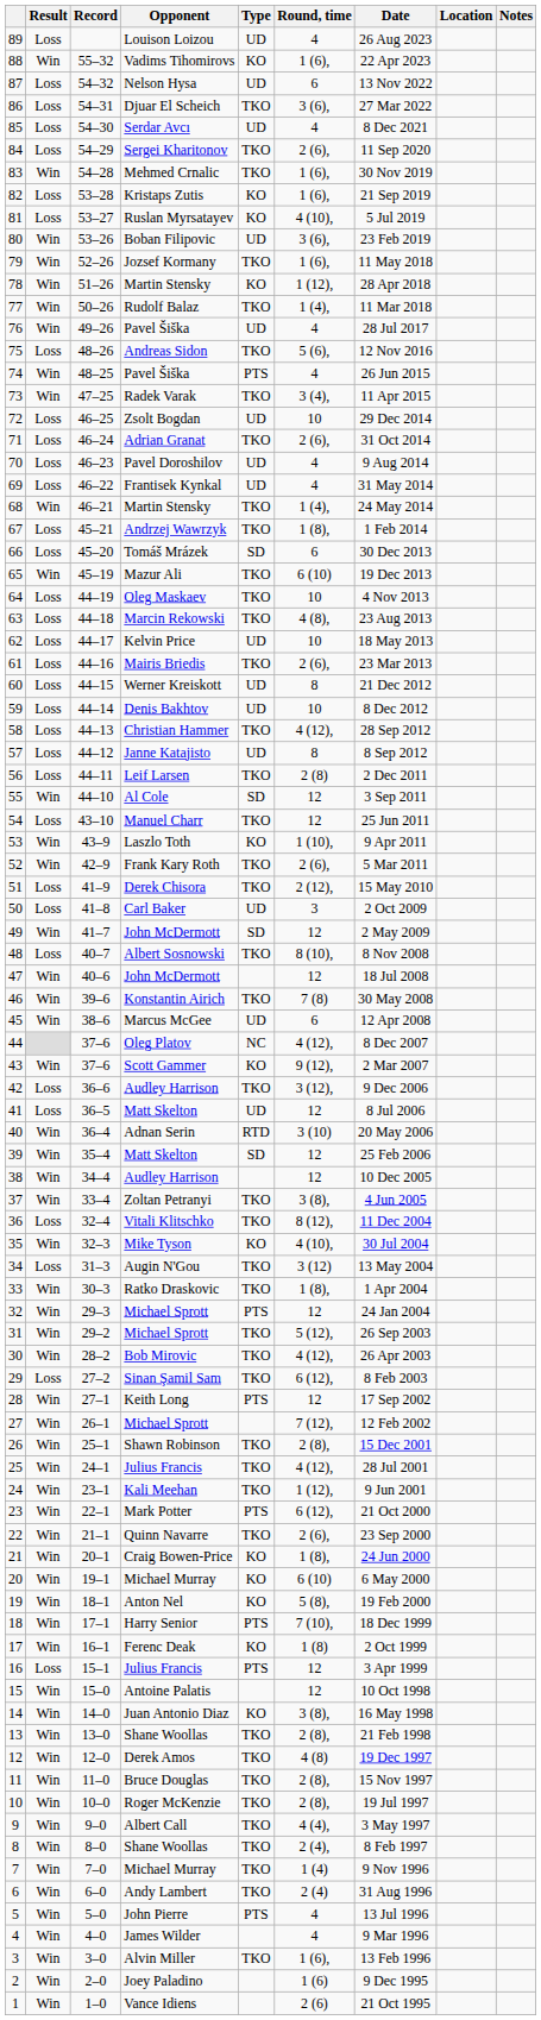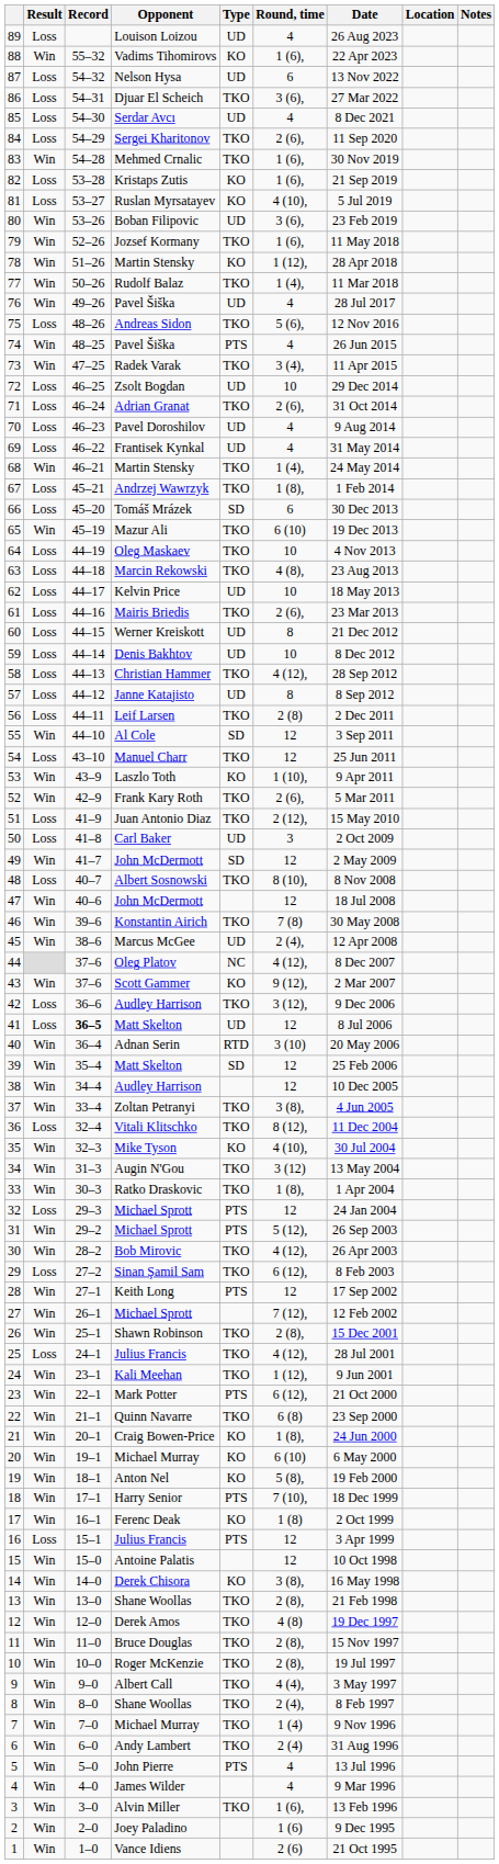 <table class="wikitable" style="text-align:center">
 <tr>
 <th></th>
 <th>Result</th>
 <th>Record</th>
 <th>Opponent</th>
 <th>Type</th>
 <th>Round, time</th>
 <th>Date</th>
 <th>Location</th>
 <th>Notes</th>
 </tr>
 <tr>
 <td>89</td>
 <td>Loss</td>
 <td></td>
 <td style="text-align:left;">Louison Loizou</td>
 <td>UD</td>
 <td>4</td>
 <td>26 Aug 2023</td>
 <td style="text-align:left;"></td>
 <td></td>
 </tr>
 <tr>
 <td>88</td>
 <td>Win</td>
 <td>55–32 </td>
 <td style="text-align:left;">Vadims Tihomirovs</td>
 <td>KO</td>
 <td>1 (6), </td>
 <td>22 Apr 2023</td>
 <td style="text-align:left;"></td>
 <td></td>
 </tr>
 <tr>
 <td>87</td>
 <td>Loss</td>
 <td>54–32 </td>
 <td style="text-align:left;">Nelson Hysa</td>
 <td>UD</td>
 <td>6</td>
 <td>13 Nov 2022</td>
 <td style="text-align:left;"></td>
 <td></td>
 </tr>
 <tr>
 <td>86</td>
 <td>Loss</td>
 <td>54–31 </td>
 <td style="text-align:left;">Djuar El Scheich</td>
 <td>TKO</td>
 <td>3 (6), </td>
 <td>27 Mar 2022</td>
 <td style="text-align:left;"></td>
 <td></td>
 </tr>
 <tr>
 <td>85</td>
 <td>Loss</td>
 <td>54–30 </td>
 <td style="text-align:left;"><a href='#'>Serdar Avcı</a></td>
 <td>UD</td>
 <td>4</td>
 <td>8 Dec 2021</td>
 <td style="text-align:left;"></td>
 <td></td>
 </tr>
 <tr>
 <td>84</td>
 <td>Loss</td>
 <td>54–29 </td>
 <td style="text-align:left;"><a href='#'>Sergei Kharitonov</a></td>
 <td>TKO</td>
 <td>2 (6), </td>
 <td>11 Sep 2020</td>
 <td style="text-align:left;"></td>
 <td></td>
 </tr>
 <tr>
 <td>83</td>
 <td>Win</td>
 <td>54–28 </td>
 <td style="text-align:left;">Mehmed Crnalic</td>
 <td>TKO</td>
 <td>1 (6), </td>
 <td>30 Nov 2019</td>
 <td style="text-align:left;"></td>
 <td></td>
 </tr>
 <tr>
 <td>82</td>
 <td>Loss</td>
 <td>53–28 </td>
 <td style="text-align:left;">Kristaps Zutis</td>
 <td>KO</td>
 <td>1 (6), </td>
 <td>21 Sep 2019</td>
 <td style="text-align:left;"></td>
 <td></td>
 </tr>
 <tr>
 <td>81</td>
 <td>Loss</td>
 <td>53–27 </td>
 <td style="text-align:left;">Ruslan Myrsatayev</td>
 <td>KO</td>
 <td>4 (10), </td>
 <td>5 Jul 2019</td>
 <td style="text-align:left;"></td>
 <td></td>
 </tr>
 <tr>
 <td>80</td>
 <td>Win</td>
 <td>53–26 </td>
 <td style="text-align:left;">Boban Filipovic</td>
 <td>UD</td>
 <td>3 (6), </td>
 <td>23 Feb 2019</td>
 <td style="text-align:left;"></td>
 <td></td>
 </tr>
 <tr>
 <td>79</td>
 <td>Win</td>
 <td>52–26 </td>
 <td style="text-align:left;">Jozsef Kormany</td>
 <td>TKO</td>
 <td>1 (6), </td>
 <td>11 May 2018</td>
 <td style="text-align:left;"></td>
 <td></td>
 </tr>
 <tr>
 <td>78</td>
 <td>Win</td>
 <td>51–26 </td>
 <td style="text-align:left;">Martin Stensky</td>
 <td>KO</td>
 <td>1 (12), </td>
 <td>28 Apr 2018</td>
 <td style="text-align:left;"></td>
 <td style="text-align:left;"></td>
 </tr>
 <tr>
 <td>77</td>
 <td>Win</td>
 <td>50–26 </td>
 <td style="text-align:left;">Rudolf Balaz</td>
 <td>TKO</td>
 <td>1 (4), </td>
 <td>11 Mar 2018</td>
 <td style="text-align:left;"></td>
 <td></td>
 </tr>
 <tr>
 <td>76</td>
 <td>Win</td>
 <td>49–26 </td>
 <td style="text-align:left;">Pavel Šiška</td>
 <td>UD</td>
 <td>4</td>
 <td>28 Jul 2017</td>
 <td style="text-align:left;"></td>
 <td></td>
 </tr>
 <tr>
 <td>75</td>
 <td>Loss</td>
 <td>48–26 </td>
 <td style="text-align:left;"><a href='#'>Andreas Sidon</a></td>
 <td>TKO</td>
 <td>5 (6), </td>
 <td>12 Nov 2016</td>
 <td style="text-align:left;"></td>
 <td></td>
 </tr>
 <tr>
 <td>74</td>
 <td>Win</td>
 <td>48–25 </td>
 <td style="text-align:left;">Pavel Šiška</td>
 <td>PTS</td>
 <td>4</td>
 <td>26 Jun 2015</td>
 <td style="text-align:left;"></td>
 <td></td>
 </tr>
 <tr>
 <td>73</td>
 <td>Win</td>
 <td>47–25 </td>
 <td style="text-align:left;">Radek Varak</td>
 <td>TKO</td>
 <td>3 (4), </td>
 <td>11 Apr 2015</td>
 <td style="text-align:left;"></td>
 <td></td>
 </tr>
 <tr>
 <td>72</td>
 <td>Loss</td>
 <td>46–25 </td>
 <td style="text-align:left;">Zsolt Bogdan</td>
 <td>UD</td>
 <td>10</td>
 <td>29 Dec 2014</td>
 <td style="text-align:left;"></td>
 <td style="text-align:left;"></td>
 </tr>
 <tr>
 <td>71</td>
 <td>Loss</td>
 <td>46–24 </td>
 <td style="text-align:left;"><a href='#'>Adrian Granat</a></td>
 <td>TKO</td>
 <td>2 (6), </td>
 <td>31 Oct 2014</td>
 <td style="text-align:left;"></td>
 <td></td>
 </tr>
 <tr>
 <td>70</td>
 <td>Loss</td>
 <td>46–23 </td>
 <td style="text-align:left;">Pavel Doroshilov</td>
 <td>UD</td>
 <td>4</td>
 <td>9 Aug 2014</td>
 <td style="text-align:left;"></td>
 <td></td>
 </tr>
 <tr>
 <td>69</td>
 <td>Loss</td>
 <td>46–22 </td>
 <td style="text-align:left;">Frantisek Kynkal</td>
 <td>UD</td>
 <td>4</td>
 <td>31 May 2014</td>
 <td style="text-align:left;"></td>
 <td></td>
 </tr>
 <tr>
 <td>68</td>
 <td>Win</td>
 <td>46–21 </td>
 <td style="text-align:left;">Martin Stensky</td>
 <td>TKO</td>
 <td>1 (4), </td>
 <td>24 May 2014</td>
 <td style="text-align:left;"></td>
 <td></td>
 </tr>
 <tr>
 <td>67</td>
 <td>Loss</td>
 <td>45–21 </td>
 <td style="text-align:left;"><a href='#'>Andrzej Wawrzyk</a></td>
 <td>TKO</td>
 <td>1 (8), </td>
 <td>1 Feb 2014</td>
 <td style="text-align:left;"></td>
 <td></td>
 </tr>
 <tr>
 <td>66</td>
 <td>Loss</td>
 <td>45–20 </td>
 <td style="text-align:left;">Tomáš Mrázek</td>
 <td>SD</td>
 <td>6</td>
 <td>30 Dec 2013</td>
 <td style="text-align:left;"></td>
 <td></td>
 </tr>
 <tr>
 <td>65</td>
 <td>Win</td>
 <td>45–19 </td>
 <td style="text-align:left;">Mazur Ali</td>
 <td>TKO</td>
 <td>6 (10)</td>
 <td>19 Dec 2013</td>
 <td style="text-align:left;"></td>
 <td></td>
 </tr>
 <tr>
 <td>64</td>
 <td>Loss</td>
 <td>44–19 </td>
 <td style="text-align:left;"><a href='#'>Oleg Maskaev</a></td>
 <td>TKO</td>
 <td>10</td>
 <td>4 Nov 2013</td>
 <td style="text-align:left;"></td>
 <td></td>
 </tr>
 <tr>
 <td>63</td>
 <td>Loss</td>
 <td>44–18 </td>
 <td style="text-align:left;"><a href='#'>Marcin Rekowski</a></td>
 <td>TKO</td>
 <td>4 (8), </td>
 <td>23 Aug 2013</td>
 <td style="text-align:left;"></td>
 <td></td>
 </tr>
 <tr>
 <td>62</td>
 <td>Loss</td>
 <td>44–17 </td>
 <td style="text-align:left;">Kelvin Price</td>
 <td>UD</td>
 <td>10</td>
 <td>18 May 2013</td>
 <td style="text-align:left;"></td>
 <td style="text-align:left;"></td>
 </tr>
 <tr>
 <td>61</td>
 <td>Loss</td>
 <td>44–16 </td>
 <td style="text-align:left;"><a href='#'>Mairis Briedis</a></td>
 <td>TKO</td>
 <td>2 (6), </td>
 <td>23 Mar 2013</td>
 <td style="text-align:left;"></td>
 <td></td>
 </tr>
 <tr>
 <td>60</td>
 <td>Loss</td>
 <td>44–15 </td>
 <td style="text-align:left;">Werner Kreiskott</td>
 <td>UD</td>
 <td>8</td>
 <td>21 Dec 2012</td>
 <td style="text-align:left;"></td>
 <td></td>
 </tr>
 <tr>
 <td>59</td>
 <td>Loss</td>
 <td>44–14 </td>
 <td style="text-align:left;"><a href='#'>Denis Bakhtov</a></td>
 <td>UD</td>
 <td>10</td>
 <td>8 Dec 2012</td>
 <td style="text-align:left;"></td>
 <td style="text-align:left;"></td>
 </tr>
 <tr>
 <td>58</td>
 <td>Loss</td>
 <td>44–13 </td>
 <td style="text-align:left;"><a href='#'>Christian Hammer</a></td>
 <td>TKO</td>
 <td>4 (12), </td>
 <td>28 Sep 2012</td>
 <td style="text-align:left;"></td>
 <td style="text-align:left;"></td>
 </tr>
 <tr>
 <td>57</td>
 <td>Loss</td>
 <td>44–12 </td>
 <td style="text-align:left;"><a href='#'>Janne Katajisto</a></td>
 <td>UD</td>
 <td>8</td>
 <td>8 Sep 2012</td>
 <td style="text-align:left;"></td>
 <td></td>
 </tr>
 <tr>
 <td>56</td>
 <td>Loss</td>
 <td>44–11 </td>
 <td style="text-align:left;"><a href='#'>Leif Larsen</a></td>
 <td>TKO</td>
 <td>2 (8)</td>
 <td>2 Dec 2011</td>
 <td style="text-align:left;"></td>
 <td></td>
 </tr>
 <tr>
 <td>55</td>
 <td>Win</td>
 <td>44–10 </td>
 <td style="text-align:left;"><a href='#'>Al Cole</a></td>
 <td>SD</td>
 <td>12</td>
 <td>3 Sep 2011</td>
 <td style="text-align:left;"></td>
 <td></td>
 </tr>
 <tr>
 <td>54</td>
 <td>Loss</td>
 <td>43–10 </td>
 <td style="text-align:left;"><a href='#'>Manuel Charr</a></td>
 <td>TKO</td>
 <td>12</td>
 <td>25 Jun 2011</td>
 <td style="text-align:left;"></td>
 <td></td>
 </tr>
 <tr>
 <td>53</td>
 <td>Win</td>
 <td>43–9 </td>
 <td style="text-align:left;">Laszlo Toth</td>
 <td>KO</td>
 <td>1 (10), </td>
 <td>9 Apr 2011</td>
 <td style="text-align:left;"></td>
 <td></td>
 </tr>
 <tr>
 <td>52</td>
 <td>Win</td>
 <td>42–9 </td>
 <td style="text-align:left;">Frank Kary Roth</td>
 <td>TKO</td>
 <td>2 (6), </td>
 <td>5 Mar 2011</td>
 <td style="text-align:left;"></td>
 <td></td>
 </tr>
 <tr>
 <td>51</td>
 <td>Loss</td>
 <td>41–9 </td>
-<td style="text-align:left;"><a href='#'>Derek Chisora</a></td>
+<td style="text-align:left;">Juan Antonio Diaz</td>
 <td>TKO</td>
 <td>2 (12), </td>
 <td>15 May 2010</td>
 <td style="text-align:left;"></td>
 <td style="text-align:left;"></td>
 </tr>
 <tr>
 <td>50</td>
 <td>Loss</td>
 <td>41–8 </td>
 <td style="text-align:left;"><a href='#'>Carl Baker</a></td>
 <td>UD</td>
 <td>3</td>
 <td>2 Oct 2009</td>
 <td style="text-align:left;"></td>
 <td style="text-align:left;"></td>
 </tr>
 <tr>
 <td>49</td>
 <td>Win</td>
 <td>41–7 </td>
 <td style="text-align:left;"><a href='#'>John McDermott</a></td>
 <td>SD</td>
 <td>12</td>
 <td>2 May 2009</td>
 <td style="text-align:left;"></td>
 <td style="text-align:left;"></td>
 </tr>
 <tr>
 <td>48</td>
 <td>Loss</td>
 <td>40–7 </td>
 <td style="text-align:left;"><a href='#'>Albert Sosnowski</a></td>
 <td>TKO</td>
 <td>8 (10), </td>
 <td>8 Nov 2008</td>
 <td style="text-align:left;"></td>
 <td></td>
 </tr>
 <tr>
 <td>47</td>
 <td>Win</td>
 <td>40–6 </td>
 <td style="text-align:left;"><a href='#'>John McDermott</a></td>
 <td></td>
 <td>12</td>
 <td>18 Jul 2008</td>
 <td style="text-align:left;"></td>
 <td style="text-align:left;"></td>
 </tr>
 <tr>
 <td>46</td>
 <td>Win</td>
 <td>39–6 </td>
 <td style="text-align:left;"><a href='#'>Konstantin Airich</a></td>
 <td>TKO</td>
 <td>7 (8)</td>
 <td>30 May 2008</td>
 <td style="text-align:left;"></td>
 <td></td>
 </tr>
 <tr>
 <td>45</td>
 <td>Win</td>
 <td>38–6 </td>
 <td style="text-align:left;">Marcus McGee</td>
 <td>UD</td>
-<td>6</td>
+<td>2 (4), </td>
 <td>12 Apr 2008</td>
 <td style="text-align:left;"></td>
 <td></td>
 </tr>
 <tr>
 <td>44</td>
 <td style="background:#DDD"></td>
 <td>37–6 </td>
 <td style="text-align:left;"><a href='#'>Oleg Platov</a></td>
 <td>NC</td>
 <td>4 (12), </td>
 <td>8 Dec 2007</td>
 <td style="text-align:left;"></td>
 <td style="text-align:left;"></td>
 </tr>
 <tr>
 <td>43</td>
 <td>Win</td>
 <td>37–6</td>
 <td style="text-align:left;"><a href='#'>Scott Gammer</a></td>
 <td>KO</td>
 <td>9 (12), </td>
 <td>2 Mar 2007</td>
 <td style="text-align:left;"></td>
 <td style="text-align:left;"></td>
 </tr>
 <tr>
 <td>42</td>
 <td>Loss</td>
 <td>36–6</td>
 <td style="text-align:left;"><a href='#'>Audley Harrison</a></td>
 <td>TKO</td>
 <td>3 (12), </td>
 <td>9 Dec 2006</td>
 <td style="text-align:left;"></td>
 <td></td>
 </tr>
 <tr>
 <td>41</td>
 <td>Loss</td>
-<td>36–5</td>
+<td><strong>36–5</strong></td>
 <td style="text-align:left;"><a href='#'>Matt Skelton</a></td>
 <td>UD</td>
 <td>12</td>
 <td>8 Jul 2006</td>
 <td style="text-align:left;"></td>
 <td style="text-align:left;"></td>
 </tr>
 <tr>
 <td>40</td>
 <td>Win</td>
 <td>36–4</td>
 <td style="text-align:left;">Adnan Serin</td>
 <td>RTD</td>
 <td>3 (10)</td>
 <td>20 May 2006</td>
 <td style="text-align:left;"></td>
 <td></td>
 </tr>
 <tr>
 <td>39</td>
 <td>Win</td>
 <td>35–4</td>
 <td style="text-align:left;"><a href='#'>Matt Skelton</a></td>
 <td>SD</td>
 <td>12</td>
 <td>25 Feb 2006</td>
 <td style="text-align:left;"></td>
 <td style="text-align:left;"></td>
 </tr>
 <tr>
 <td>38</td>
 <td>Win</td>
 <td>34–4</td>
 <td style="text-align:left;"><a href='#'>Audley Harrison</a></td>
 <td></td>
 <td>12</td>
 <td>10 Dec 2005</td>
 <td style="text-align:left;"></td>
 <td style="text-align:left;"></td>
 </tr>
 <tr>
 <td>37</td>
 <td>Win</td>
 <td>33–4</td>
 <td style="text-align:left;">Zoltan Petranyi</td>
 <td>TKO</td>
 <td>3 (8), </td>
 <td><a href='#'>4 Jun 2005</a></td>
 <td style="text-align:left;"></td>
 <td></td>
 </tr>
 <tr>
 <td>36</td>
 <td>Loss</td>
 <td>32–4</td>
 <td style="text-align:left;"><a href='#'>Vitali Klitschko</a></td>
 <td>TKO</td>
 <td>8 (12), </td>
 <td><a href='#'>11 Dec 2004</a></td>
 <td style="text-align:left;"></td>
 <td style="text-align:left;"></td>
 </tr>
 <tr>
 <td>35</td>
 <td>Win</td>
 <td>32–3</td>
 <td style="text-align:left;"><a href='#'>Mike Tyson</a></td>
 <td>KO</td>
 <td>4 (10), </td>
 <td><a href='#'>30 Jul 2004</a></td>
 <td style="text-align:left;"></td>
 <td></td>
 </tr>
 <tr>
 <td>34</td>
-<td>Loss</td>
+<td>Win</td>
 <td>31–3</td>
 <td style="text-align:left;">Augin N'Gou</td>
 <td>TKO</td>
 <td>3 (12)</td>
 <td>13 May 2004</td>
 <td style="text-align:left;"></td>
 <td style="text-align:left;"></td>
 </tr>
 <tr>
 <td>33</td>
 <td>Win</td>
 <td>30–3</td>
 <td style="text-align:left;">Ratko Draskovic</td>
 <td>TKO</td>
 <td>1 (8), </td>
 <td>1 Apr 2004</td>
 <td style="text-align:left;"></td>
 <td></td>
 </tr>
 <tr>
 <td>32</td>
-<td>Win</td>
+<td>Loss</td>
 <td>29–3</td>
 <td style="text-align:left;"><a href='#'>Michael Sprott</a></td>
 <td>PTS</td>
 <td>12</td>
 <td>24 Jan 2004</td>
 <td style="text-align:left;"></td>
 <td style="text-align:left;"></td>
 </tr>
 <tr>
 <td>31</td>
 <td>Win</td>
 <td>29–2</td>
 <td style="text-align:left;"><a href='#'>Michael Sprott</a></td>
-<td>TKO</td>
+<td>PTS</td>
 <td>5 (12), </td>
 <td>26 Sep 2003</td>
 <td style="text-align:left;"></td>
 <td style="text-align:left;"></td>
 </tr>
 <tr>
 <td>30</td>
 <td>Win</td>
 <td>28–2</td>
 <td style="text-align:left;"><a href='#'>Bob Mirovic</a></td>
 <td>TKO</td>
 <td>4 (12), </td>
 <td>26 Apr 2003</td>
 <td style="text-align:left;"></td>
 <td style="text-align:left;"></td>
 </tr>
 <tr>
 <td>29</td>
 <td>Loss</td>
 <td>27–2</td>
 <td style="text-align:left;"><a href='#'>Sinan Şamil Sam</a></td>
 <td>TKO</td>
 <td>6 (12), </td>
 <td>8 Feb 2003</td>
 <td style="text-align:left;"></td>
 <td style="text-align:left;"></td>
 </tr>
 <tr>
 <td>28</td>
 <td>Win</td>
 <td>27–1</td>
 <td style="text-align:left;">Keith Long</td>
 <td>PTS</td>
 <td>12</td>
 <td>17 Sep 2002</td>
 <td style="text-align:left;"></td>
 <td style="text-align:left;"></td>
 </tr>
 <tr>
 <td>27</td>
 <td>Win</td>
 <td>26–1</td>
 <td style="text-align:left;"><a href='#'>Michael Sprott</a></td>
 <td></td>
 <td>7 (12), </td>
 <td>12 Feb 2002</td>
 <td style="text-align:left;"></td>
 <td style="text-align:left;"></td>
 </tr>
 <tr>
 <td>26</td>
 <td>Win</td>
 <td>25–1</td>
 <td style="text-align:left;">Shawn Robinson</td>
 <td>TKO</td>
 <td>2 (8), </td>
 <td><a href='#'>15 Dec 2001</a></td>
 <td style="text-align:left;"></td>
 <td></td>
 </tr>
 <tr>
 <td>25</td>
-<td>Win</td>
+<td>Loss</td>
 <td>24–1</td>
 <td style="text-align:left;"><a href='#'>Julius Francis</a></td>
 <td>TKO</td>
 <td>4 (12), </td>
 <td>28 Jul 2001</td>
 <td style="text-align:left;"></td>
 <td style="text-align:left;"></td>
 </tr>
 <tr>
 <td>24</td>
 <td>Win</td>
 <td>23–1</td>
 <td style="text-align:left;"><a href='#'>Kali Meehan</a></td>
 <td>TKO</td>
 <td>1 (12), </td>
 <td>9 Jun 2001</td>
 <td style="text-align:left;"></td>
 <td style="text-align:left;"></td>
 </tr>
 <tr>
 <td>23</td>
 <td>Win</td>
 <td>22–1</td>
 <td style="text-align:left;">Mark Potter</td>
 <td>PTS</td>
 <td>6 (12), </td>
 <td>21 Oct 2000</td>
 <td style="text-align:left;"></td>
 <td style="text-align:left;"></td>
 </tr>
 <tr>
 <td>22</td>
 <td>Win</td>
 <td>21–1</td>
 <td style="text-align:left;">Quinn Navarre</td>
 <td>TKO</td>
-<td>2 (6), </td>
+<td>6 (8)</td>
 <td>23 Sep 2000</td>
 <td style="text-align:left;"></td>
 <td></td>
 </tr>
 <tr>
 <td>21</td>
 <td>Win</td>
 <td>20–1</td>
 <td style="text-align:left;">Craig Bowen-Price</td>
 <td>KO</td>
 <td>1 (8), </td>
 <td><a href='#'>24 Jun 2000</a></td>
 <td style="text-align:left;"></td>
 <td></td>
 </tr>
 <tr>
 <td>20</td>
 <td>Win</td>
 <td>19–1</td>
 <td style="text-align:left;">Michael Murray</td>
 <td>KO</td>
 <td>6 (10)</td>
 <td>6 May 2000</td>
 <td style="text-align:left;"></td>
 <td></td>
 </tr>
 <tr>
 <td>19</td>
 <td>Win</td>
 <td>18–1</td>
 <td style="text-align:left;">Anton Nel</td>
 <td>KO</td>
 <td>5 (8), </td>
 <td>19 Feb 2000</td>
 <td style="text-align:left;"></td>
 <td></td>
 </tr>
 <tr>
 <td>18</td>
 <td>Win</td>
 <td>17–1</td>
 <td style="text-align:left;">Harry Senior</td>
 <td>PTS</td>
 <td>7 (10), </td>
 <td>18 Dec 1999</td>
 <td style="text-align:left;"></td>
 <td style="text-align:left;"></td>
 </tr>
 <tr>
 <td>17</td>
 <td>Win</td>
 <td>16–1</td>
 <td style="text-align:left;">Ferenc Deak</td>
 <td>KO</td>
 <td>1 (8)</td>
 <td>2 Oct 1999</td>
 <td style="text-align:left;"></td>
 <td></td>
 </tr>
 <tr>
 <td>16</td>
 <td>Loss</td>
 <td>15–1</td>
 <td style="text-align:left;"><a href='#'>Julius Francis</a></td>
 <td>PTS</td>
 <td>12</td>
 <td>3 Apr 1999</td>
 <td style="text-align:left;"></td>
 <td style="text-align:left;"></td>
 </tr>
 <tr>
 <td>15</td>
 <td>Win</td>
 <td>15–0</td>
 <td style="text-align:left;">Antoine Palatis</td>
 <td></td>
 <td>12</td>
 <td>10 Oct 1998</td>
 <td style="text-align:left;"></td>
 <td style="text-align:left;"></td>
 </tr>
 <tr>
 <td>14</td>
 <td>Win</td>
 <td>14–0</td>
-<td style="text-align:left;">Juan Antonio Diaz</td>
+<td style="text-align:left;"><a href='#'>Derek Chisora</a></td>
 <td>KO</td>
 <td>3 (8), </td>
 <td>16 May 1998</td>
 <td style="text-align:left;"></td>
 <td></td>
 </tr>
 <tr>
 <td>13</td>
 <td>Win</td>
 <td>13–0</td>
 <td style="text-align:left;">Shane Woollas</td>
 <td>TKO</td>
 <td>2 (8), </td>
 <td>21 Feb 1998</td>
 <td style="text-align:left;"></td>
 <td></td>
 </tr>
 <tr>
 <td>12</td>
 <td>Win</td>
 <td>12–0</td>
 <td style="text-align:left;">Derek Amos</td>
 <td>TKO</td>
 <td>4 (8)</td>
 <td><a href='#'>19 Dec 1997</a></td>
 <td style="text-align:left;"></td>
 <td></td>
 </tr>
 <tr>
 <td>11</td>
 <td>Win</td>
 <td>11–0</td>
 <td style="text-align:left;">Bruce Douglas</td>
 <td>TKO</td>
 <td>2 (8), </td>
 <td>15 Nov 1997</td>
 <td style="text-align:left;"></td>
 <td></td>
 </tr>
 <tr>
 <td>10</td>
 <td>Win</td>
 <td>10–0</td>
 <td style="text-align:left;">Roger McKenzie</td>
 <td>TKO</td>
 <td>2 (8), </td>
 <td>19 Jul 1997</td>
 <td style="text-align:left;"></td>
 <td></td>
 </tr>
 <tr>
 <td>9</td>
 <td>Win</td>
 <td>9–0</td>
 <td style="text-align:left;">Albert Call</td>
 <td>TKO</td>
 <td>4 (4), </td>
 <td>3 May 1997</td>
 <td style="text-align:left;"></td>
 <td></td>
 </tr>
 <tr>
 <td>8</td>
 <td>Win</td>
 <td>8–0</td>
 <td style="text-align:left;">Shane Woollas</td>
 <td>TKO</td>
 <td>2 (4), </td>
 <td>8 Feb 1997</td>
 <td style="text-align:left;"></td>
 <td></td>
 </tr>
 <tr>
 <td>7</td>
 <td>Win</td>
 <td>7–0</td>
 <td style="text-align:left;">Michael Murray</td>
 <td>TKO</td>
 <td>1 (4)</td>
 <td>9 Nov 1996</td>
 <td style="text-align:left;"></td>
 <td></td>
 </tr>
 <tr>
 <td>6</td>
 <td>Win</td>
 <td>6–0</td>
 <td style="text-align:left;">Andy Lambert</td>
 <td>TKO</td>
 <td>2 (4)</td>
 <td>31 Aug 1996</td>
 <td style="text-align:left;"></td>
 <td></td>
 </tr>
 <tr>
 <td>5</td>
 <td>Win</td>
 <td>5–0</td>
 <td style="text-align:left;">John Pierre</td>
 <td>PTS</td>
 <td>4</td>
 <td>13 Jul 1996</td>
 <td style="text-align:left;"></td>
 <td></td>
 </tr>
 <tr>
 <td>4</td>
 <td>Win</td>
 <td>4–0</td>
 <td style="text-align:left;">James Wilder</td>
 <td></td>
 <td>4</td>
 <td>9 Mar 1996</td>
 <td style="text-align:left;"></td>
 <td></td>
 </tr>
 <tr>
 <td>3</td>
 <td>Win</td>
 <td>3–0</td>
 <td style="text-align:left;">Alvin Miller</td>
 <td>TKO</td>
 <td>1 (6), </td>
 <td>13 Feb 1996</td>
 <td style="text-align:left;"></td>
 <td></td>
 </tr>
 <tr>
 <td>2</td>
 <td>Win</td>
 <td>2–0</td>
 <td style="text-align:left;">Joey Paladino</td>
 <td></td>
 <td>1 (6)</td>
 <td>9 Dec 1995</td>
 <td style="text-align:left;"></td>
 <td></td>
 </tr>
 <tr>
 <td>1</td>
 <td>Win</td>
 <td>1–0</td>
 <td style="text-align:left;">Vance Idiens</td>
 <td></td>
 <td>2 (6)</td>
 <td>21 Oct 1995</td>
 <td style="text-align:left;"></td>
 <td></td>
 </tr>
 </table>
